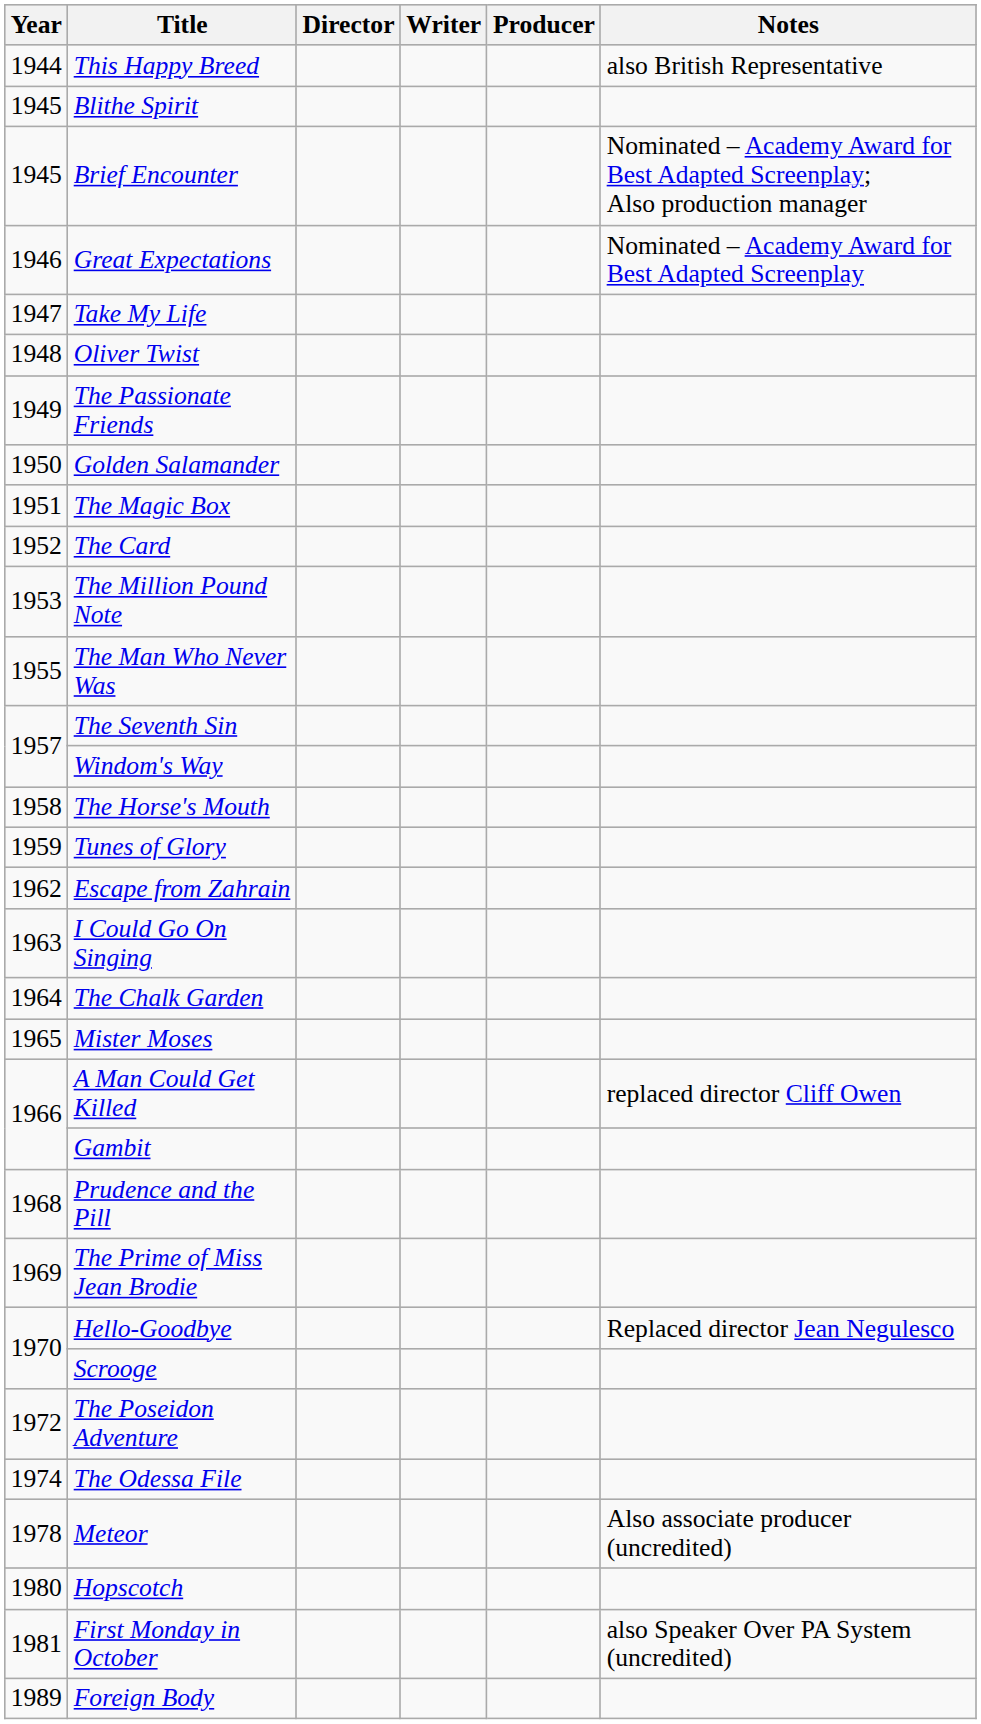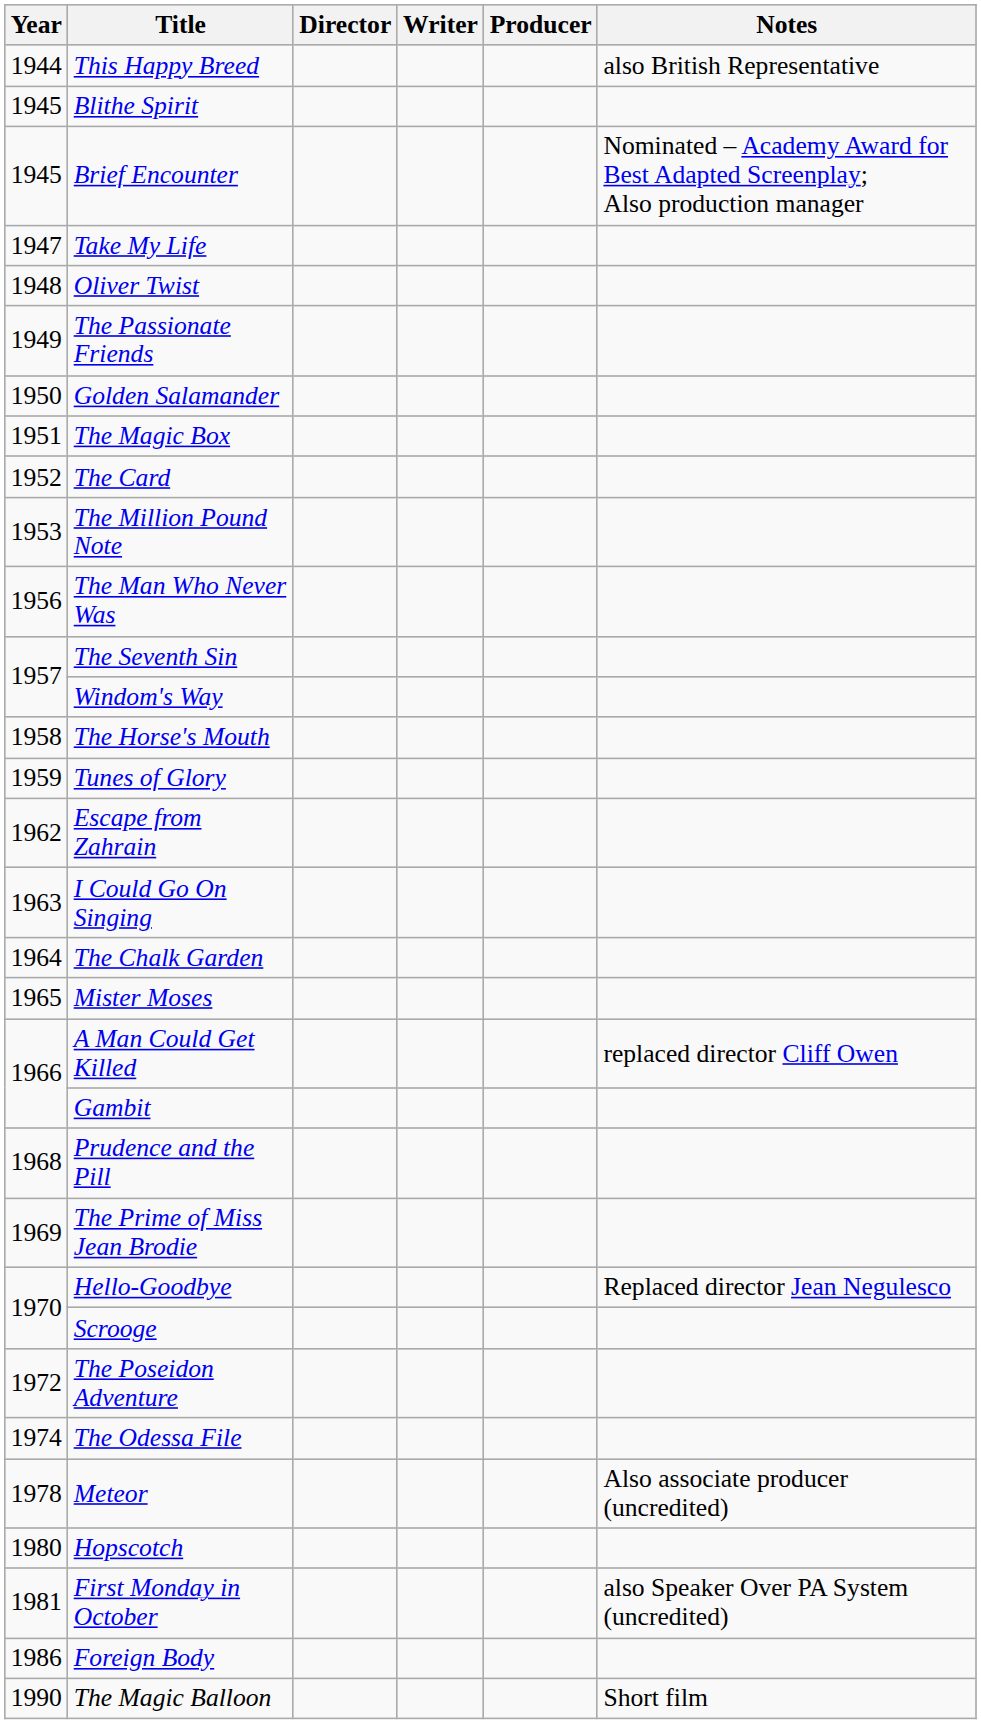 <table class="wikitable">
 <tr>
 <th>Year</th>
 <th>Title</th>
 <th>Director</th>
 <th>Writer</th>
 <th>Producer</th>
 <th>Notes</th>
 </tr>
 <tr>
 <td>1944</td>
 <td><em><a href='#'>This Happy Breed</a></em></td>
 <td></td>
 <td></td>
 <td></td>
 <td>also British Representative</td>
 </tr>
 <tr>
 <td>1945</td>
 <td><em><a href='#'>Blithe Spirit</a></em></td>
 <td></td>
 <td></td>
 <td></td>
 <td></td>
 </tr>
 <tr>
 <td>1945</td>
 <td><em><a href='#'>Brief Encounter</a></em></td>
 <td></td>
 <td></td>
 <td></td>
 <td>Nominated – <a href='#'>Academy Award for Best Adapted Screenplay</a>;<br>Also production manager</td>
-</tr>
-<tr>
-<td>1946</td>
-<td><em><a href='#'>Great Expectations</a></em></td>
-<td></td>
-<td></td>
-<td></td>
-<td>Nominated – <a href='#'>Academy Award for Best Adapted Screenplay</a></td>
 </tr>
 <tr>
 <td>1947</td>
 <td><em><a href='#'>Take My Life</a></em></td>
 <td></td>
 <td></td>
 <td></td>
 <td></td>
 </tr>
 <tr>
 <td>1948</td>
 <td><em><a href='#'>Oliver Twist</a></em></td>
 <td></td>
 <td></td>
 <td></td>
 <td></td>
 </tr>
 <tr>
 <td>1949</td>
 <td><em><a href='#'>The Passionate Friends</a></em></td>
 <td></td>
 <td></td>
 <td></td>
 <td></td>
 </tr>
 <tr>
 <td>1950</td>
 <td><em><a href='#'>Golden Salamander</a></em></td>
 <td></td>
 <td></td>
 <td></td>
 <td></td>
 </tr>
 <tr>
 <td>1951</td>
 <td><em><a href='#'>The Magic Box</a></em></td>
 <td></td>
 <td></td>
 <td></td>
 <td></td>
 </tr>
 <tr>
 <td>1952</td>
 <td><em><a href='#'>The Card</a></em></td>
 <td></td>
 <td></td>
 <td></td>
 <td></td>
 </tr>
 <tr>
 <td>1953</td>
 <td><em><a href='#'>The Million Pound Note</a></em></td>
 <td></td>
 <td></td>
 <td></td>
 <td></td>
 </tr>
 <tr>
-<td>1955</td>
+<td>1956</td>
 <td><em><a href='#'>The Man Who Never Was</a></em></td>
 <td></td>
 <td></td>
 <td></td>
 <td></td>
 </tr>
 <tr>
 <td rowspan=2>1957</td>
 <td><em><a href='#'>The Seventh Sin</a></em></td>
 <td></td>
 <td></td>
 <td></td>
 <td></td>
 </tr>
 <tr>
 <td><em><a href='#'>Windom's Way</a></em></td>
 <td></td>
 <td></td>
 <td></td>
 <td></td>
 </tr>
 <tr>
 <td>1958</td>
 <td><em><a href='#'>The Horse's Mouth</a></em></td>
 <td></td>
 <td></td>
 <td></td>
 <td></td>
 </tr>
 <tr>
 <td>1959</td>
 <td><em><a href='#'>Tunes of Glory</a></em></td>
 <td></td>
 <td></td>
 <td></td>
 <td></td>
 </tr>
 <tr>
 <td>1962</td>
 <td><em><a href='#'>Escape from Zahrain</a></em></td>
 <td></td>
 <td></td>
 <td></td>
 <td></td>
 </tr>
 <tr>
 <td>1963</td>
 <td><em><a href='#'>I Could Go On Singing</a></em></td>
 <td></td>
 <td></td>
 <td></td>
 <td></td>
 </tr>
 <tr>
 <td>1964</td>
 <td><em><a href='#'>The Chalk Garden</a></em></td>
 <td></td>
 <td></td>
 <td></td>
 <td></td>
 </tr>
 <tr>
 <td>1965</td>
 <td><em><a href='#'>Mister Moses</a></em></td>
 <td></td>
 <td></td>
 <td></td>
 <td></td>
 </tr>
 <tr>
 <td rowspan=2>1966</td>
 <td><em><a href='#'>A Man Could Get Killed</a></em></td>
 <td></td>
 <td></td>
 <td></td>
 <td>replaced director <a href='#'>Cliff Owen</a></td>
 </tr>
 <tr>
 <td><em><a href='#'>Gambit</a></em></td>
 <td></td>
 <td></td>
 <td></td>
 <td></td>
 </tr>
 <tr>
 <td>1968</td>
 <td><em><a href='#'>Prudence and the Pill</a></em></td>
 <td></td>
 <td></td>
 <td></td>
 <td></td>
 </tr>
 <tr>
 <td>1969</td>
 <td><em><a href='#'>The Prime of Miss Jean Brodie</a></em></td>
 <td></td>
 <td></td>
 <td></td>
 <td></td>
 </tr>
 <tr>
 <td rowspan=2>1970</td>
 <td><em><a href='#'>Hello-Goodbye</a></em></td>
 <td></td>
 <td></td>
 <td></td>
 <td>Replaced director <a href='#'>Jean Negulesco</a></td>
 </tr>
 <tr>
 <td><em><a href='#'>Scrooge</a></em></td>
 <td></td>
 <td></td>
 <td></td>
 <td></td>
 </tr>
 <tr>
 <td>1972</td>
 <td><em><a href='#'>The Poseidon Adventure</a></em></td>
 <td></td>
 <td></td>
 <td></td>
 <td></td>
 </tr>
 <tr>
 <td>1974</td>
 <td><em><a href='#'>The Odessa File</a></em></td>
 <td></td>
 <td></td>
 <td></td>
 <td></td>
 </tr>
 <tr>
 <td>1978</td>
 <td><em><a href='#'>Meteor</a></em></td>
 <td></td>
 <td></td>
 <td></td>
 <td>Also associate producer (uncredited)</td>
 </tr>
 <tr>
 <td>1980</td>
 <td><em><a href='#'>Hopscotch</a></em></td>
 <td></td>
 <td></td>
 <td></td>
 <td></td>
 </tr>
 <tr>
 <td>1981</td>
 <td><em><a href='#'>First Monday in October</a></em></td>
 <td></td>
 <td></td>
 <td></td>
 <td>also Speaker Over PA System (uncredited)</td>
 </tr>
 <tr>
-<td>1989</td>
+<td>1986</td>
 <td><em><a href='#'>Foreign Body</a></em></td>
 <td></td>
 <td></td>
 <td></td>
 <td></td>
 </tr>
+<tr>
+<td>1990</td>
+<td><em>The Magic Balloon</em></td>
+<td></td>
+<td></td>
+<td></td>
+<td>Short film</td>
+</tr>
 </table>
